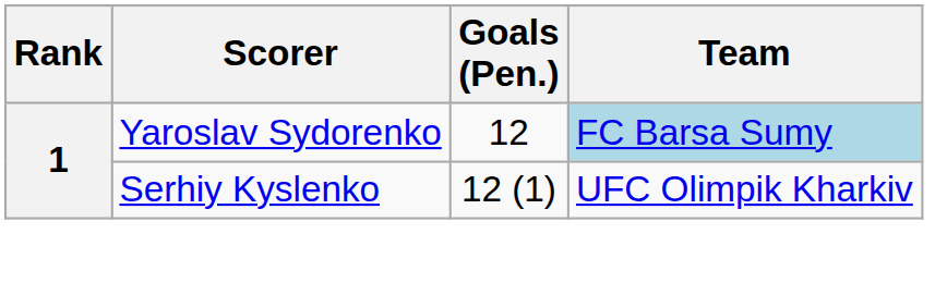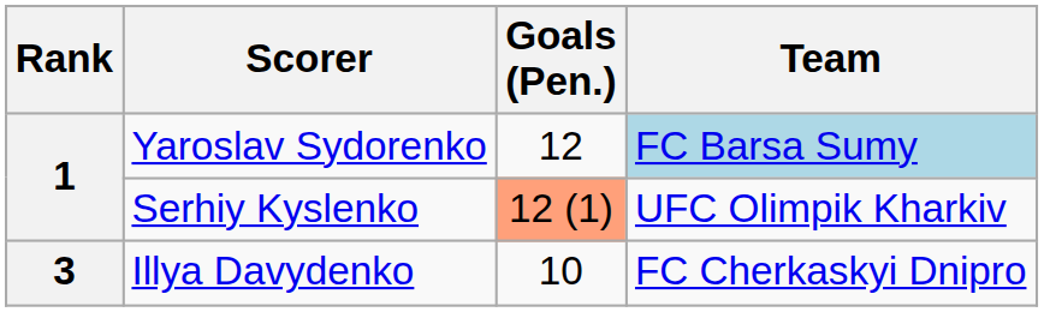 <table class="wikitable">
 <tr>
 <th>Rank</th>
 <th>Scorer</th>
 <th>Goals<br>(Pen.)</th>
 <th>Team</th>
 </tr>
 <tr>
 <th rowspan=2>1</th>
 <td> <a href='#'>Yaroslav Sydorenko</a></td>
 <td align=center>12</td>
 <td style="background: lightblue;"><a href='#'>FC Barsa Sumy</a></td>
 </tr>
 <tr>
 <td> <a href='#'>Serhiy Kyslenko</a></td>
-<td align=center>12 (1)</td>
+<td align=center style="background: lightsalmon;">12 (1)</td>
 <td><a href='#'>UFC Olimpik Kharkiv</a></td>
 </tr>
+<tr>
+<th>3</th>
+<td> <a href='#'>Illya Davydenko</a></td>
+<td align=center>10</td>
+<td><a href='#'>FC Cherkaskyi Dnipro</a></td>
+</tr>
 </table>
